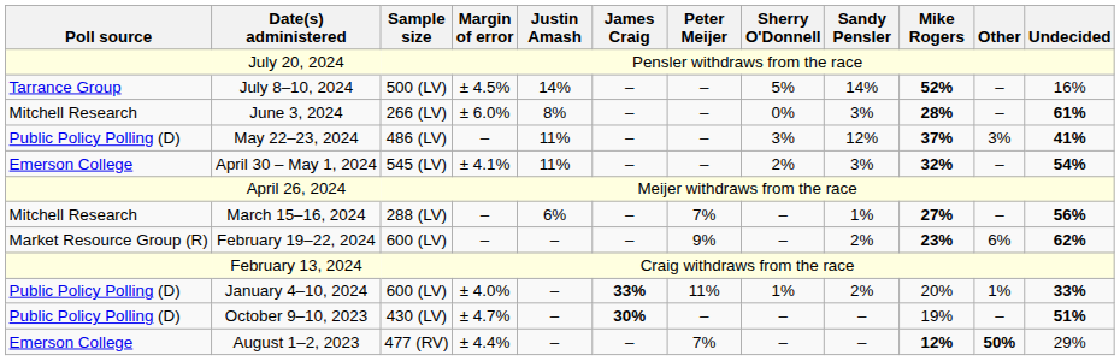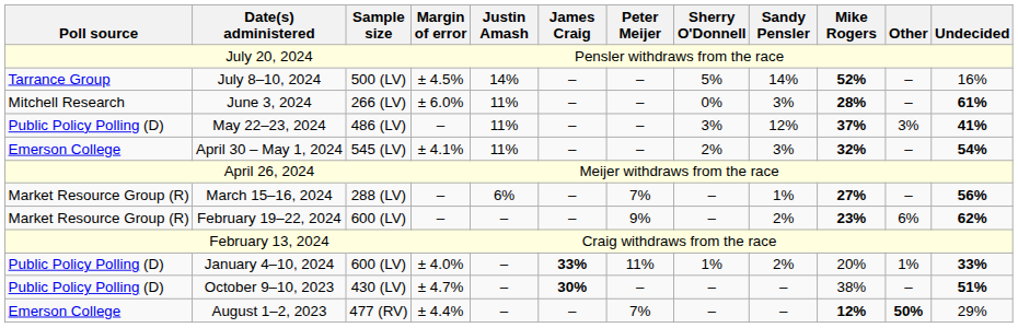 <table class="wikitable" style="font-size:90%;text-align:center;">
 <tr style="vertical-align:bottom">
 <th>Poll source</th>
 <th>Date(s)<br>administered</th>
 <th>Sample<br>size</th>
 <th>Margin<br>of error</th>
 <th style="width:60px;">Justin<br>Amash</th>
 <th style="width:60px;">James<br>Craig</th>
 <th style="width:60px;">Peter<br>Meijer</th>
 <th style="width:60px;">Sherry<br>O'Donnell</th>
 <th style="width:60px;">Sandy<br>Pensler</th>
 <th style="width:60px;">Mike<br>Rogers</th>
 <th>Other</th>
 <th>Undecided</th>
 </tr>
 <tr style="background:lightyellow;">
 <td style="border-right-style:hidden; background:lightyellow;"></td>
 <td style="border-right-style:hidden; ">July 20, 2024</td>
 <td colspan="17">Pensler withdraws from the race</td>
 </tr>
 <tr>
 <td style="text-align:left;"><a href='#'>Tarrance Group</a></td>
 <td>July 8–10, 2024</td>
 <td>500 (LV)</td>
 <td>± 4.5%</td>
 <td>14%</td>
 <td>–</td>
 <td>–</td>
 <td>5%</td>
 <td>14%</td>
 <td><strong>52%</strong></td>
 <td>–</td>
 <td>16%</td>
 </tr>
 <tr>
 <td style="text-align:left;">Mitchell Research</td>
 <td>June 3, 2024</td>
 <td>266 (LV)</td>
 <td>± 6.0%</td>
-<td>8%</td>
+<td>11%</td>
 <td>–</td>
 <td>–</td>
 <td>0%</td>
 <td>3%</td>
 <td><strong>28%</strong></td>
 <td>–</td>
 <td><strong>61%</strong></td>
 </tr>
 <tr>
 <td style="text-align:left;"><a href='#'>Public Policy Polling</a> (D)</td>
 <td>May 22–23, 2024</td>
 <td>486 (LV)</td>
 <td>–</td>
 <td>11%</td>
 <td>–</td>
 <td>–</td>
 <td>3%</td>
 <td>12%</td>
 <td><strong>37%</strong></td>
 <td>3%</td>
 <td><strong>41%</strong></td>
 </tr>
 <tr>
 <td style="text-align:left;"><a href='#'>Emerson College</a></td>
 <td>April 30 – May 1, 2024</td>
 <td>545 (LV)</td>
 <td>± 4.1%</td>
 <td>11%</td>
 <td>–</td>
 <td>–</td>
 <td>2%</td>
 <td>3%</td>
 <td><strong>32%</strong></td>
 <td>–</td>
 <td><strong>54%</strong></td>
 </tr>
 <tr style="background:lightyellow;">
 <td style="border-right-style:hidden; background:lightyellow;"></td>
 <td style="border-right-style:hidden; ">April 26, 2024</td>
 <td colspan="17">Meijer withdraws from the race</td>
 </tr>
 <tr>
-<td style="text-align:left;">Mitchell Research</td>
+<td style="text-align:left;">Market Resource Group (R)</td>
 <td>March 15–16, 2024</td>
 <td>288 (LV)</td>
 <td>–</td>
 <td>6%</td>
 <td>–</td>
 <td>7%</td>
 <td>–</td>
 <td>1%</td>
 <td><strong>27%</strong></td>
 <td>–</td>
 <td><strong>56%</strong></td>
 </tr>
 <tr>
 <td style="text-align:left;">Market Resource Group (R)</td>
 <td>February 19–22, 2024</td>
 <td>600 (LV)</td>
 <td>–</td>
 <td>–</td>
 <td>–</td>
 <td>9%</td>
 <td>–</td>
 <td>2%</td>
 <td><strong>23%</strong></td>
 <td>6%</td>
 <td><strong>62%</strong></td>
 </tr>
 <tr style="background:lightyellow;">
 <td style="border-right-style:hidden; background:lightyellow;"></td>
 <td style="border-right-style:hidden; ">February 13, 2024</td>
 <td colspan="17">Craig withdraws from the race</td>
 </tr>
 <tr>
 <td style="text-align:left;"><a href='#'>Public Policy Polling</a> (D)</td>
 <td>January 4–10, 2024</td>
 <td>600 (LV)</td>
 <td>± 4.0%</td>
 <td>–</td>
 <td><strong>33%</strong></td>
 <td>11%</td>
 <td>1%</td>
 <td>2%</td>
 <td>20%</td>
 <td>1%</td>
 <td><strong>33%</strong></td>
 </tr>
 <tr>
 <td style="text-align:left;"><a href='#'>Public Policy Polling</a> (D)</td>
 <td>October 9–10, 2023</td>
 <td>430 (LV)</td>
 <td>± 4.7%</td>
 <td>–</td>
 <td><strong>30%</strong></td>
 <td>–</td>
 <td>–</td>
 <td>–</td>
-<td>19%</td>
+<td>38%</td>
 <td>–</td>
 <td><strong>51%</strong></td>
 </tr>
 <tr>
 <td style="text-align:left;"><a href='#'>Emerson College</a></td>
 <td>August 1–2, 2023</td>
 <td>477 (RV)</td>
 <td>± 4.4%</td>
 <td>–</td>
 <td>–</td>
 <td>7%</td>
 <td>–</td>
 <td>–</td>
 <td><strong>12%</strong></td>
 <td><strong>50%</strong></td>
 <td>29%</td>
 </tr>
 </table>
